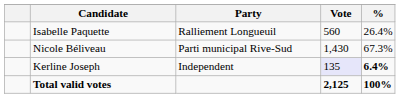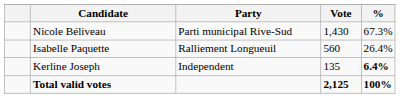 <table class="wikitable">
 <tr>
 </tr>
 <tr>
 <th bgcolor="#DDDDFF" width="30px"></th>
 <th bgcolor="#DDDDFF" width="200px">Candidate</th>
 <th bgcolor="#DDDDFF" width="200px">Party</th>
 <th bgcolor="#DDDDFF" width="50px">Vote</th>
 <th bgcolor="#DDDDFF" width="30px">%</th>
 </tr>
 <tr>
 <td> </td>
+<td>Nicole Béliveau</td>
+<td>Parti municipal Rive-Sud</td>
+<td>1,430</td>
+<td>67.3%</td>
+</tr>
+<tr>
+<td> </td>
 <td>Isabelle Paquette</td>
 <td>Ralliement Longueuil</td>
 <td>560</td>
 <td>26.4%</td>
 </tr>
 <tr>
 <td> </td>
-<td>Nicole Béliveau</td>
-<td>Parti municipal Rive-Sud</td>
-<td>1,430</td>
-<td>67.3%</td>
-</tr>
-<tr>
-<td> </td>
 <td>Kerline Joseph</td>
 <td>Independent</td>
-<td style="background: lavender;">135</td>
+<td>135</td>
 <td><strong>6.4%</strong></td>
 </tr>
 <tr>
 <td> </td>
 <td><strong>Total valid votes</strong></td>
 <td></td>
 <td><strong>2,125</strong></td>
 <td><strong>100%</strong></td>
 </tr>
 </table>
